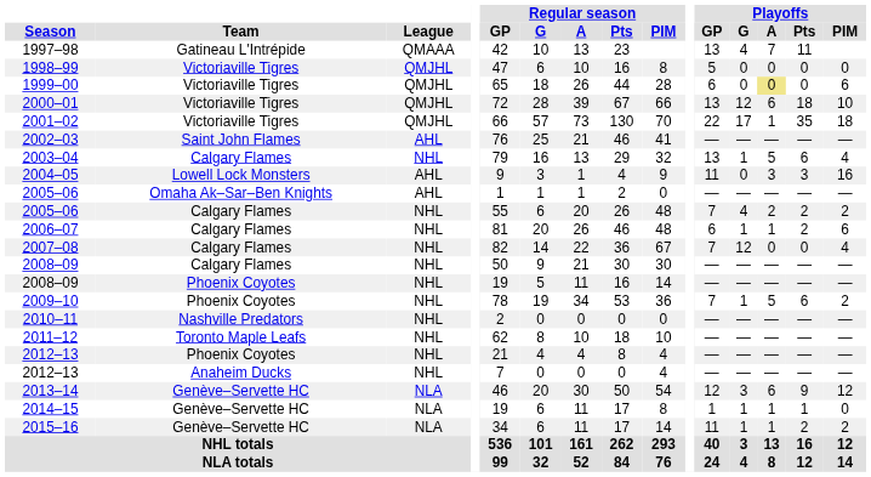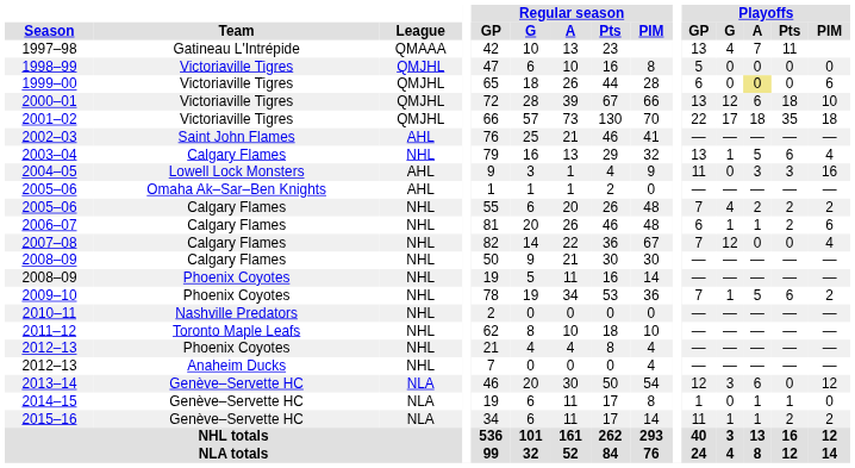 <table border="0" cellpadding="1" cellspacing="0" ID="Table3" style="text-align:center; width:60em">
 <tr bgcolor="#e0e0e0">
 <th colspan="3" bgcolor="#ffffff"> </th>
 <th rowspan="99" bgcolor="#ffffff"> </th>
 <th colspan="5"><a href='#'>Regular season</a></th>
 <th rowspan="99" bgcolor="#ffffff"> </th>
 <th colspan="5"><a href='#'>Playoffs</a></th>
 </tr>
 <tr bgcolor="#e0e0e0">
 <th><a href='#'>Season</a></th>
 <th>Team</th>
 <th>League</th>
 <th>GP</th>
 <th><a href='#'>G</a></th>
 <th><a href='#'>A</a></th>
 <th><a href='#'>Pts</a></th>
 <th><a href='#'>PIM</a></th>
 <th>GP</th>
 <th>G</th>
 <th>A</th>
 <th>Pts</th>
 <th>PIM</th>
 </tr>
 <tr>
 <td>1997–98</td>
 <td>Gatineau L'Intrépide</td>
 <td>QMAAA</td>
 <td>42</td>
 <td>10</td>
 <td>13</td>
 <td>23</td>
 <td></td>
 <td>13</td>
 <td>4</td>
 <td>7</td>
 <td>11</td>
 <td></td>
 </tr>
 <tr bgcolor="#f0f0f0">
 <td><a href='#'>1998–99</a></td>
 <td><a href='#'>Victoriaville Tigres</a></td>
 <td><a href='#'>QMJHL</a></td>
 <td>47</td>
 <td>6</td>
 <td>10</td>
 <td>16</td>
 <td>8</td>
 <td>5</td>
 <td>0</td>
 <td>0</td>
 <td>0</td>
 <td>0</td>
 </tr>
 <tr>
 <td><a href='#'>1999–00</a></td>
 <td>Victoriaville Tigres</td>
 <td>QMJHL</td>
 <td>65</td>
 <td>18</td>
 <td>26</td>
 <td>44</td>
 <td>28</td>
 <td>6</td>
 <td>0</td>
 <td style="background: khaki;">0</td>
 <td>0</td>
 <td>6</td>
 </tr>
 <tr bgcolor="#f0f0f0">
 <td><a href='#'>2000–01</a></td>
 <td>Victoriaville Tigres</td>
 <td>QMJHL</td>
 <td>72</td>
 <td>28</td>
 <td>39</td>
 <td>67</td>
 <td>66</td>
 <td>13</td>
 <td>12</td>
 <td>6</td>
 <td>18</td>
 <td>10</td>
 </tr>
 <tr>
 <td><a href='#'>2001–02</a></td>
 <td>Victoriaville Tigres</td>
 <td>QMJHL</td>
 <td>66</td>
 <td>57</td>
 <td>73</td>
 <td>130</td>
 <td>70</td>
 <td>22</td>
 <td>17</td>
-<td>1</td>
+<td>18</td>
 <td>35</td>
 <td>18</td>
 </tr>
 <tr bgcolor="#f0f0f0">
 <td><a href='#'>2002–03</a></td>
 <td><a href='#'>Saint John Flames</a></td>
 <td><a href='#'>AHL</a></td>
 <td>76</td>
 <td>25</td>
 <td>21</td>
 <td>46</td>
 <td>41</td>
 <td>—</td>
 <td>—</td>
 <td>—</td>
 <td>—</td>
 <td>—</td>
 </tr>
 <tr>
 <td><a href='#'>2003–04</a></td>
 <td><a href='#'>Calgary Flames</a></td>
 <td><a href='#'>NHL</a></td>
 <td>79</td>
 <td>16</td>
 <td>13</td>
 <td>29</td>
 <td>32</td>
 <td>13</td>
 <td>1</td>
 <td>5</td>
 <td>6</td>
 <td>4</td>
 </tr>
 <tr bgcolor="#f0f0f0">
 <td><a href='#'>2004–05</a></td>
 <td><a href='#'>Lowell Lock Monsters</a></td>
 <td>AHL</td>
 <td>9</td>
 <td>3</td>
 <td>1</td>
 <td>4</td>
 <td>9</td>
 <td>11</td>
 <td>0</td>
 <td>3</td>
 <td>3</td>
 <td>16</td>
 </tr>
 <tr>
 <td><a href='#'>2005–06</a></td>
 <td><a href='#'>Omaha Ak–Sar–Ben Knights</a></td>
 <td>AHL</td>
 <td>1</td>
 <td>1</td>
 <td>1</td>
 <td>2</td>
 <td>0</td>
 <td>—</td>
 <td>—</td>
 <td>—</td>
 <td>—</td>
 <td>—</td>
 </tr>
 <tr bgcolor="#f0f0f0">
 <td><a href='#'>2005–06</a></td>
 <td>Calgary Flames</td>
 <td>NHL</td>
 <td>55</td>
 <td>6</td>
 <td>20</td>
 <td>26</td>
 <td>48</td>
 <td>7</td>
 <td>4</td>
 <td>2</td>
 <td>2</td>
 <td>2</td>
 </tr>
 <tr>
 <td><a href='#'>2006–07</a></td>
 <td>Calgary Flames</td>
 <td>NHL</td>
 <td>81</td>
 <td>20</td>
 <td>26</td>
 <td>46</td>
 <td>48</td>
 <td>6</td>
 <td>1</td>
 <td>1</td>
 <td>2</td>
 <td>6</td>
 </tr>
 <tr bgcolor="#f0f0f0">
 <td><a href='#'>2007–08</a></td>
 <td>Calgary Flames</td>
 <td>NHL</td>
 <td>82</td>
 <td>14</td>
 <td>22</td>
 <td>36</td>
 <td>67</td>
 <td>7</td>
 <td>12</td>
 <td>0</td>
 <td>0</td>
 <td>4</td>
 </tr>
 <tr>
 <td><a href='#'>2008–09</a></td>
 <td>Calgary Flames</td>
 <td>NHL</td>
 <td>50</td>
 <td>9</td>
 <td>21</td>
 <td>30</td>
 <td>30</td>
 <td>—</td>
 <td>—</td>
 <td>—</td>
 <td>—</td>
 <td>—</td>
 </tr>
 <tr bgcolor="#f0f0f0">
 <td>2008–09</td>
 <td><a href='#'>Phoenix Coyotes</a></td>
 <td>NHL</td>
 <td>19</td>
 <td>5</td>
 <td>11</td>
 <td>16</td>
 <td>14</td>
 <td>—</td>
 <td>—</td>
 <td>—</td>
 <td>—</td>
 <td>—</td>
 </tr>
 <tr>
 <td><a href='#'>2009–10</a></td>
 <td>Phoenix Coyotes</td>
 <td>NHL</td>
 <td>78</td>
 <td>19</td>
 <td>34</td>
 <td>53</td>
 <td>36</td>
 <td>7</td>
 <td>1</td>
 <td>5</td>
 <td>6</td>
 <td>2</td>
 </tr>
 <tr bgcolor="#f0f0f0">
 <td><a href='#'>2010–11</a></td>
 <td><a href='#'>Nashville Predators</a></td>
 <td>NHL</td>
 <td>2</td>
 <td>0</td>
 <td>0</td>
 <td>0</td>
 <td>0</td>
 <td>—</td>
 <td>—</td>
 <td>—</td>
 <td>—</td>
 <td>—</td>
 </tr>
 <tr>
 <td><a href='#'>2011–12</a></td>
 <td><a href='#'>Toronto Maple Leafs</a></td>
 <td>NHL</td>
 <td>62</td>
 <td>8</td>
 <td>10</td>
 <td>18</td>
 <td>10</td>
 <td>—</td>
 <td>—</td>
 <td>—</td>
 <td>—</td>
 <td>—</td>
 </tr>
 <tr bgcolor="#f0f0f0">
 <td><a href='#'>2012–13</a></td>
 <td>Phoenix Coyotes</td>
 <td>NHL</td>
 <td>21</td>
 <td>4</td>
 <td>4</td>
 <td>8</td>
 <td>4</td>
 <td>—</td>
 <td>—</td>
 <td>—</td>
 <td>—</td>
 <td>—</td>
 </tr>
 <tr>
 <td>2012–13</td>
 <td><a href='#'>Anaheim Ducks</a></td>
 <td>NHL</td>
 <td>7</td>
 <td>0</td>
 <td>0</td>
 <td>0</td>
 <td>4</td>
 <td>—</td>
 <td>—</td>
 <td>—</td>
 <td>—</td>
 <td>—</td>
 </tr>
 <tr bgcolor="#f0f0f0">
 <td><a href='#'>2013–14</a></td>
 <td><a href='#'>Genève–Servette HC</a></td>
 <td><a href='#'>NLA</a></td>
 <td>46</td>
 <td>20</td>
 <td>30</td>
 <td>50</td>
 <td>54</td>
 <td>12</td>
 <td>3</td>
 <td>6</td>
-<td>9</td>
+<td>0</td>
 <td>12</td>
 </tr>
 <tr>
 <td><a href='#'>2014–15</a></td>
 <td>Genève–Servette HC</td>
 <td>NLA</td>
 <td>19</td>
 <td>6</td>
 <td>11</td>
 <td>17</td>
 <td>8</td>
 <td>1</td>
-<td>1</td>
+<td>0</td>
 <td>1</td>
 <td>1</td>
 <td>0</td>
 </tr>
 <tr bgcolor="#f0f0f0">
 <td><a href='#'>2015–16</a></td>
 <td>Genève–Servette HC</td>
 <td>NLA</td>
 <td>34</td>
 <td>6</td>
 <td>11</td>
 <td>17</td>
 <td>14</td>
 <td>11</td>
 <td>1</td>
 <td>1</td>
 <td>2</td>
 <td>2</td>
 </tr>
 <tr bgcolor="#e0e0e0">
 <th colspan="3">NHL totals</th>
 <th>536</th>
 <th>101</th>
 <th>161</th>
 <th>262</th>
 <th>293</th>
 <th>40</th>
 <th>3</th>
 <th>13</th>
 <th>16</th>
 <th>12</th>
 </tr>
 <tr bgcolor="#e0e0e0">
 <th colspan="3">NLA totals</th>
 <th>99</th>
 <th>32</th>
 <th>52</th>
 <th>84</th>
 <th>76</th>
 <th>24</th>
 <th>4</th>
 <th>8</th>
 <th>12</th>
 <th>14</th>
 </tr>
 </table>
